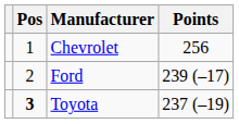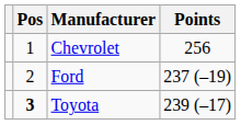 <table class="wikitable" style="font-size: 95%">
 <tr>
 <th></th>
 <th>Pos</th>
 <th>Manufacturer</th>
 <th>Points</th>
 </tr>
 <tr>
 <td align="left"></td>
 <td style="text-align:center;">1</td>
 <td><a href='#'>Chevrolet</a></td>
 <td style="text-align:center;">256</td>
 </tr>
 <tr>
 <td align="left"></td>
 <td style="text-align:center;">2</td>
 <td><a href='#'>Ford</a></td>
-<td style="text-align:center;">239 (–17)</td>
+<td style="text-align:center;">237 (–19)</td>
 </tr>
 <tr>
 <td align="left"></td>
 <td style="text-align:center;"><strong>3</strong></td>
 <td><a href='#'>Toyota</a></td>
-<td style="text-align:center;">237 (–19)</td>
+<td style="text-align:center;">239 (–17)</td>
 </tr>
 <tr class="sortbottom">
 </tr>
 </table>
